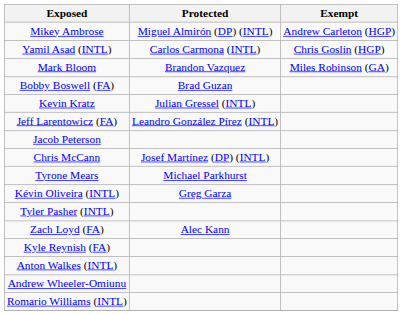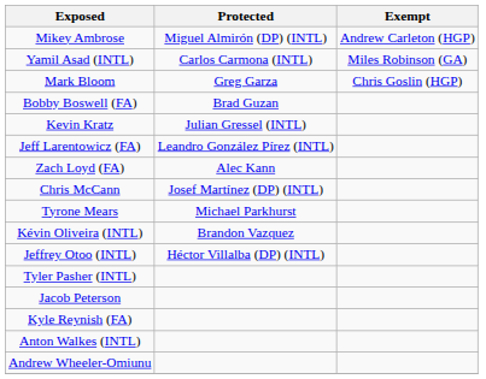 <table class="wikitable" style="text-align:center">
 <tr>
 <th>Exposed</th>
 <th>Protected</th>
 <th>Exempt</th>
 </tr>
 <tr>
 <td><a href='#'>Mikey Ambrose</a></td>
 <td><a href='#'>Miguel Almirón</a> (<a href='#'>DP</a>) (<a href='#'>INTL</a>)</td>
 <td><a href='#'>Andrew Carleton</a> (<a href='#'>HGP</a>)</td>
 </tr>
 <tr>
 <td><a href='#'>Yamil Asad</a> (<a href='#'>INTL</a>)</td>
 <td><a href='#'>Carlos Carmona</a> (<a href='#'>INTL</a>)</td>
-<td><a href='#'>Chris Goslin</a> (<a href='#'>HGP</a>)</td>
+<td><a href='#'>Miles Robinson</a> (<a href='#'>GA</a>)</td>
 </tr>
 <tr>
 <td><a href='#'>Mark Bloom</a></td>
-<td><a href='#'>Brandon Vazquez</a></td>
-<td><a href='#'>Miles Robinson</a> (<a href='#'>GA</a>)</td>
+<td><a href='#'>Greg Garza</a></td>
+<td><a href='#'>Chris Goslin</a> (<a href='#'>HGP</a>)</td>
 </tr>
 <tr>
 <td><a href='#'>Bobby Boswell</a> (<a href='#'>FA</a>)</td>
 <td><a href='#'>Brad Guzan</a></td>
 <td></td>
 </tr>
 <tr>
 <td><a href='#'>Kevin Kratz</a></td>
 <td><a href='#'>Julian Gressel</a> (<a href='#'>INTL</a>)</td>
 <td></td>
 </tr>
 <tr>
 <td><a href='#'>Jeff Larentowicz</a> (<a href='#'>FA</a>)</td>
 <td><a href='#'>Leandro González Pírez</a> (<a href='#'>INTL</a>)</td>
 <td></td>
 </tr>
 <tr>
-<td><a href='#'>Jacob Peterson</a></td>
-<td></td>
+<td><a href='#'>Zach Loyd</a> (<a href='#'>FA</a>)</td>
+<td><a href='#'>Alec Kann</a></td>
 <td></td>
 </tr>
 <tr>
 <td><a href='#'>Chris McCann</a></td>
 <td><a href='#'>Josef Martínez</a> (<a href='#'>DP</a>) (<a href='#'>INTL</a>)</td>
 <td></td>
 </tr>
 <tr>
 <td><a href='#'>Tyrone Mears</a></td>
 <td><a href='#'>Michael Parkhurst</a></td>
 <td></td>
 </tr>
 <tr>
 <td><a href='#'>Kévin Oliveira</a> (<a href='#'>INTL</a>)</td>
-<td><a href='#'>Greg Garza</a></td>
+<td><a href='#'>Brandon Vazquez</a></td>
+<td></td>
+</tr>
+<tr>
+<td><a href='#'>Jeffrey Otoo</a> (<a href='#'>INTL</a>)</td>
+<td><a href='#'>Héctor Villalba</a> (<a href='#'>DP</a>) (<a href='#'>INTL</a>)</td>
 <td></td>
 </tr>
 <tr>
 <td><a href='#'>Tyler Pasher</a> (<a href='#'>INTL</a>)</td>
 <td></td>
 <td></td>
 </tr>
 <tr>
-<td><a href='#'>Zach Loyd</a> (<a href='#'>FA</a>)</td>
-<td><a href='#'>Alec Kann</a></td>
+<td><a href='#'>Jacob Peterson</a></td>
+<td></td>
 <td></td>
 </tr>
 <tr>
 <td><a href='#'>Kyle Reynish</a> (<a href='#'>FA</a>)</td>
 <td></td>
 <td></td>
 </tr>
 <tr>
 <td><a href='#'>Anton Walkes</a> (<a href='#'>INTL</a>)</td>
 <td></td>
 <td></td>
 </tr>
 <tr>
 <td><a href='#'>Andrew Wheeler-Omiunu</a></td>
 <td></td>
 <td></td>
 </tr>
 <tr>
-<td><a href='#'>Romario Williams</a> (<a href='#'>INTL</a>)</td>
-<td></td>
-<td></td>
-</tr>
-<tr>
 </tr>
 </table>
